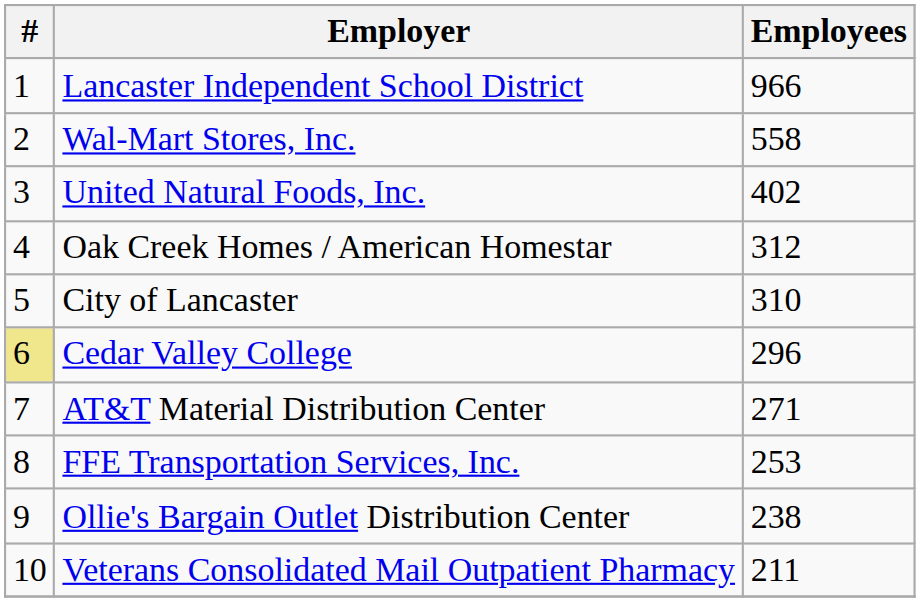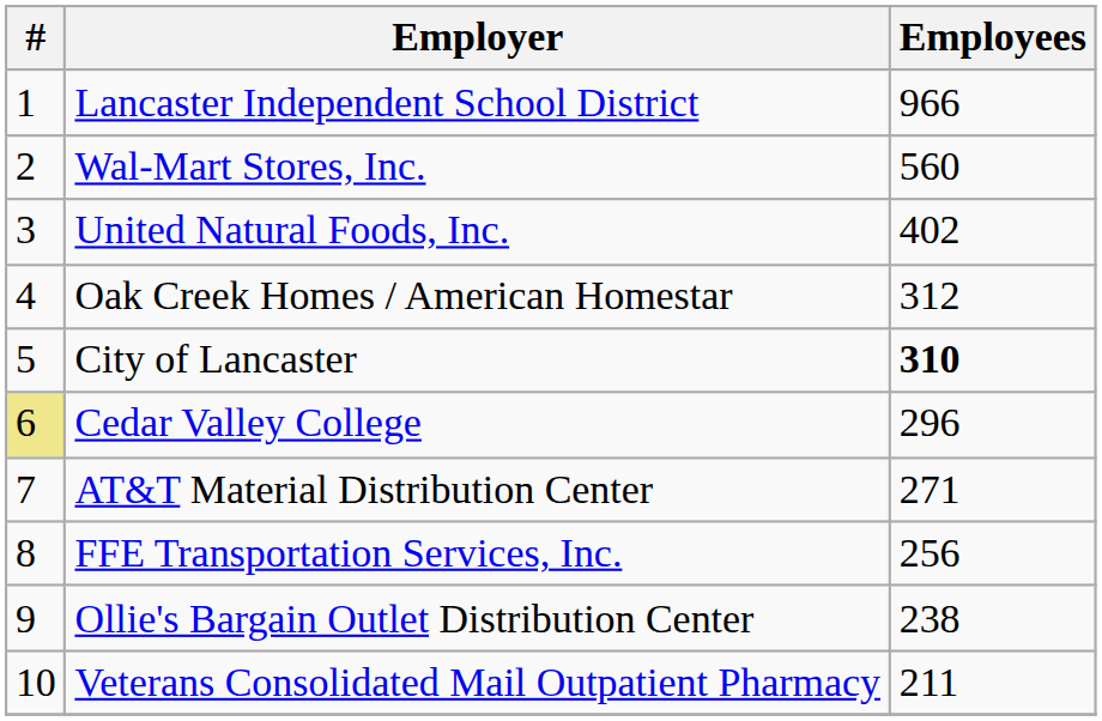 <table class="wikitable" border="1">
 <tr>
 <th>#</th>
 <th>Employer</th>
 <th>Employees</th>
 </tr>
 <tr>
 <td>1</td>
 <td><a href='#'>Lancaster Independent School District</a></td>
 <td>966</td>
 </tr>
 <tr>
 <td>2</td>
 <td><a href='#'>Wal-Mart Stores, Inc.</a></td>
-<td>558</td>
+<td>560</td>
 </tr>
 <tr>
 <td>3</td>
 <td><a href='#'>United Natural Foods, Inc.</a></td>
 <td>402</td>
 </tr>
 <tr>
 <td>4</td>
 <td>Oak Creek Homes / American Homestar</td>
 <td>312</td>
 </tr>
 <tr>
 <td>5</td>
 <td>City of Lancaster</td>
-<td>310</td>
+<td><strong>310</strong></td>
 </tr>
 <tr>
 <td style="background: khaki;">6</td>
 <td><a href='#'>Cedar Valley College</a></td>
 <td>296</td>
 </tr>
 <tr>
 <td>7</td>
 <td><a href='#'>AT&T</a> Material Distribution Center</td>
 <td>271</td>
 </tr>
 <tr>
 <td>8</td>
 <td><a href='#'>FFE Transportation Services, Inc.</a></td>
-<td>253</td>
+<td>256</td>
 </tr>
 <tr>
 <td>9</td>
 <td><a href='#'>Ollie's Bargain Outlet</a> Distribution Center</td>
 <td>238</td>
 </tr>
 <tr>
 <td>10</td>
 <td><a href='#'>Veterans Consolidated Mail Outpatient Pharmacy</a></td>
 <td>211</td>
 </tr>
 <tr>
 </tr>
 </table>
